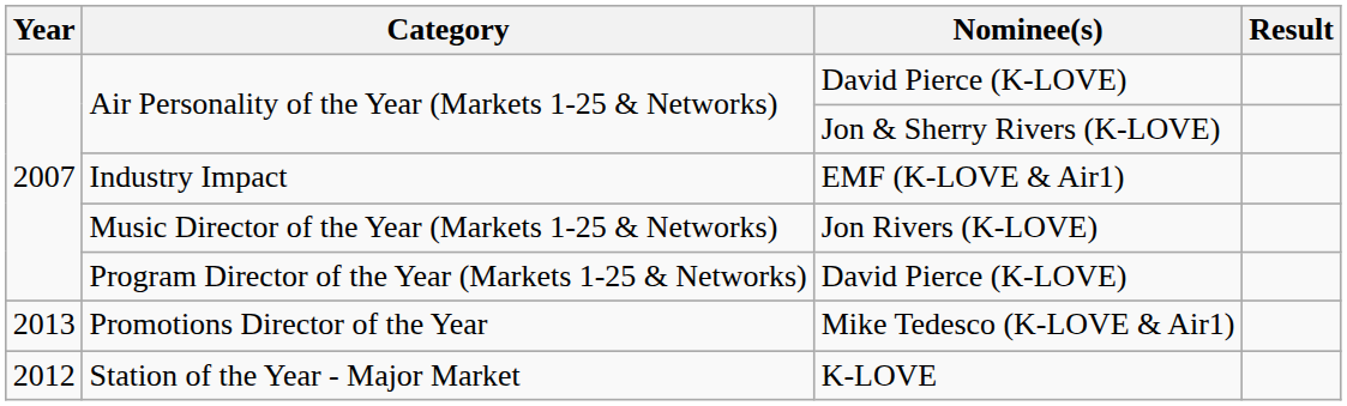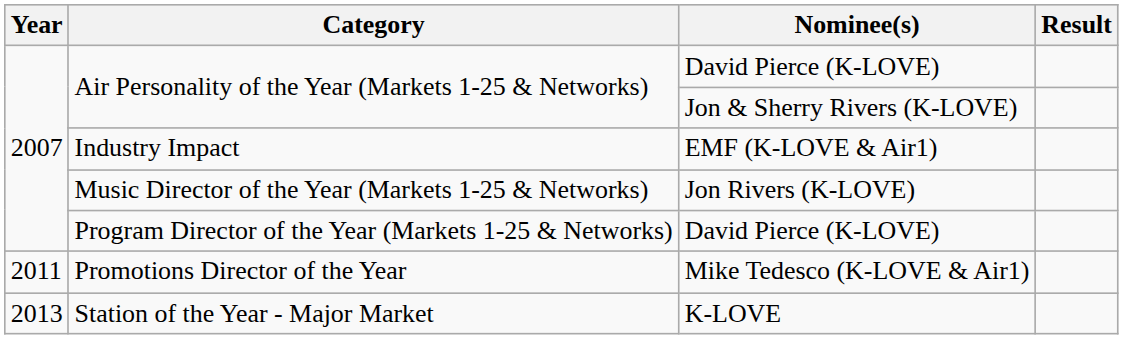 <table class="wikitable">
 <tr>
 <th>Year</th>
 <th>Category</th>
 <th>Nominee(s)</th>
 <th>Result</th>
 </tr>
 <tr>
 <td rowspan=5>2007</td>
 <td rowspan=2>Air Personality of the Year (Markets 1-25 & Networks)</td>
 <td>David Pierce (K-LOVE)</td>
 <td></td>
 </tr>
 <tr>
 <td>Jon & Sherry Rivers (K-LOVE)</td>
 <td></td>
 </tr>
 <tr>
 <td>Industry Impact</td>
 <td>EMF (K-LOVE & Air1)</td>
 <td></td>
 </tr>
 <tr>
 <td>Music Director of the Year (Markets 1-25 & Networks)</td>
 <td>Jon Rivers (K-LOVE)</td>
 <td></td>
 </tr>
 <tr>
 <td>Program Director of the Year (Markets 1-25 & Networks)</td>
 <td>David Pierce (K-LOVE)</td>
 <td></td>
 </tr>
 <tr>
-<td>2013</td>
+<td>2011</td>
 <td>Promotions Director of the Year</td>
 <td>Mike Tedesco (K-LOVE & Air1)</td>
 <td></td>
 </tr>
 <tr>
-<td>2012</td>
+<td>2013</td>
 <td>Station of the Year - Major Market</td>
 <td>K-LOVE</td>
 <td></td>
 </tr>
 </table>
